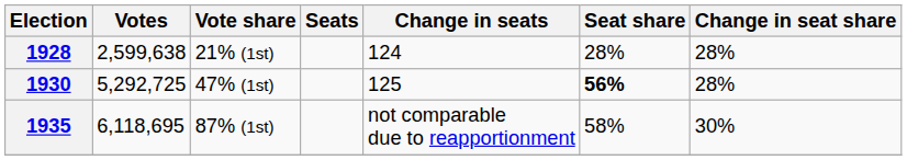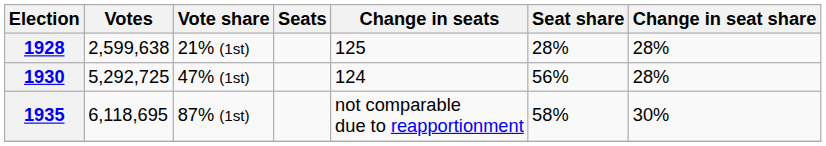 <table class=wikitable>
 <tr>
 <th>Election</th>
 <th>Votes</th>
 <th>Vote share</th>
 <th>Seats</th>
 <th>Change in seats</th>
 <th>Seat share</th>
 <th>Change in seat share</th>
 </tr>
 <tr>
 <th><a href='#'>1928</a></th>
 <td>2,599,638</td>
 <td>21% <small>(1st)</small></td>
 <td></td>
-<td> 124</td>
+<td> 125</td>
 <td>28%</td>
 <td> 28%</td>
 </tr>
 <tr>
 <th><a href='#'>1930</a></th>
 <td>5,292,725</td>
 <td>47% <small>(1st)</small></td>
 <td></td>
-<td> 125</td>
-<td><strong>56%</strong></td>
+<td> 124</td>
+<td>56%</td>
 <td> 28%</td>
 </tr>
 <tr>
 <th><a href='#'>1935</a></th>
 <td>6,118,695</td>
 <td>87% <small>(1st)</small></td>
 <td></td>
 <td>not comparable<br>due to <a href='#'>reapportionment</a></td>
 <td>58%</td>
 <td> 30%</td>
 </tr>
 <tr>
 </tr>
 </table>
